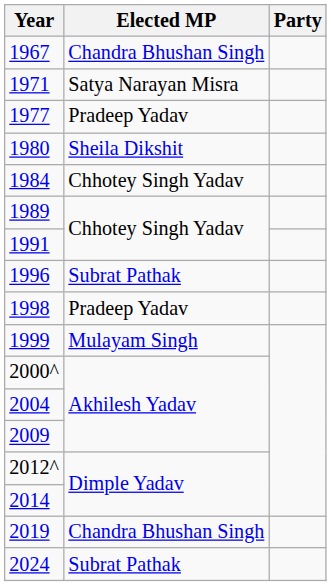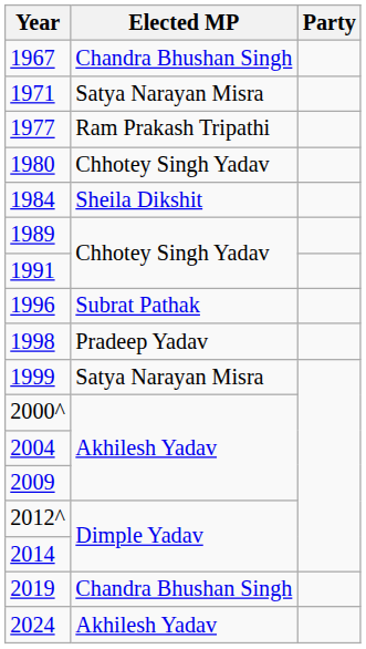 <table class="wikitable sortable">
 <tr>
 <th>Year</th>
 <th>Elected MP</th>
 <th colspan="2">Party</th>
 </tr>
 <tr>
 <td><a href='#'>1967</a></td>
 <td><a href='#'>Chandra Bhushan Singh</a></td>
 <td></td>
 </tr>
 <tr>
 <td><a href='#'>1971</a></td>
 <td>Satya Narayan Misra</td>
 <td></td>
 </tr>
 <tr>
 <td><a href='#'>1977</a></td>
-<td>Pradeep Yadav</td>
+<td>Ram Prakash Tripathi</td>
 <td></td>
 </tr>
 <tr>
 <td><a href='#'>1980</a></td>
-<td><a href='#'>Sheila Dikshit</a></td>
+<td>Chhotey Singh Yadav</td>
 <td></td>
 </tr>
 <tr>
 <td><a href='#'>1984</a></td>
-<td>Chhotey Singh Yadav</td>
+<td><a href='#'>Sheila Dikshit</a></td>
 <td></td>
 </tr>
 <tr>
 <td><a href='#'>1989</a></td>
 <td rowspan=2>Chhotey Singh Yadav</td>
 <td></td>
 </tr>
 <tr>
 <td><a href='#'>1991</a></td>
 <td></td>
 </tr>
 <tr>
 <td><a href='#'>1996</a></td>
 <td><a href='#'>Subrat Pathak</a></td>
 <td></td>
 </tr>
 <tr>
 <td><a href='#'>1998</a></td>
 <td>Pradeep Yadav</td>
 <td></td>
 </tr>
 <tr>
 <td><a href='#'>1999</a></td>
-<td><a href='#'>Mulayam Singh</a></td>
+<td>Satya Narayan Misra</td>
 </tr>
 <tr>
 <td>2000^</td>
 <td rowspan=3><a href='#'>Akhilesh Yadav</a></td>
 </tr>
 <tr>
 <td><a href='#'>2004</a></td>
 </tr>
 <tr>
 <td><a href='#'>2009</a></td>
 </tr>
 <tr>
 <td>2012^</td>
 <td rowspan=2><a href='#'>Dimple Yadav</a></td>
 </tr>
 <tr>
 <td><a href='#'>2014</a></td>
 </tr>
 <tr>
 <td><a href='#'>2019</a></td>
 <td><a href='#'>Chandra Bhushan Singh</a></td>
 <td></td>
 </tr>
 <tr>
 <td><a href='#'>2024</a></td>
-<td><a href='#'>Subrat Pathak</a></td>
+<td><a href='#'>Akhilesh Yadav</a></td>
 <td></td>
 </tr>
 </table>
